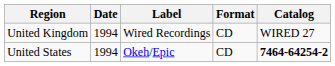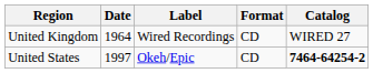 <table class="wikitable">
 <tr>
 <th>Region</th>
 <th>Date</th>
 <th>Label</th>
 <th>Format</th>
 <th>Catalog</th>
 </tr>
 <tr>
 <td>United Kingdom</td>
-<td>1994</td>
+<td>1964</td>
 <td>Wired Recordings</td>
 <td>CD</td>
 <td>WIRED 27</td>
 </tr>
 <tr>
 <td>United States</td>
-<td>1994</td>
+<td>1997</td>
 <td><a href='#'>Okeh</a>/<a href='#'>Epic</a></td>
 <td>CD</td>
 <td><strong>7464-64254-2</strong></td>
 </tr>
 </table>
